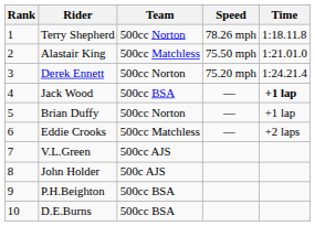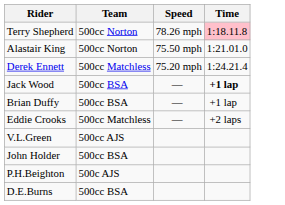 <table class="wikitable" style="font-size: 95%;">
 <tr style="background:#efefef;">
-<th>Rank</th>
 <th>Rider</th>
 <th>Team</th>
 <th>Speed</th>
 <th>Time</th>
 </tr>
 <tr>
-<td>1</td>
 <td> Terry Shepherd</td>
 <td>500cc <a href='#'>Norton</a></td>
 <td>78.26 mph</td>
-<td>1:18.11.8</td>
+<td style="background: pink;">1:18.11.8</td>
 </tr>
 <tr>
-<td>2</td>
 <td> Alastair King</td>
-<td>500cc <a href='#'>Matchless</a></td>
+<td>500cc Norton</td>
 <td>75.50 mph</td>
 <td>1:21.01.0</td>
 </tr>
 <tr>
-<td>3</td>
 <td> <a href='#'>Derek Ennett</a></td>
-<td>500cc Norton</td>
+<td>500cc <a href='#'>Matchless</a></td>
 <td>75.20 mph</td>
 <td>1:24.21.4</td>
 </tr>
 <tr>
-<td>4</td>
 <td> Jack Wood</td>
 <td>500cc <a href='#'>BSA</a></td>
 <td>      —</td>
 <td><strong> +1 lap</strong></td>
 </tr>
 <tr>
-<td>5</td>
 <td> Brian Duffy</td>
-<td>500cc  Norton</td>
+<td>500cc BSA</td>
 <td>      —</td>
 <td> +1 lap</td>
 </tr>
 <tr>
-<td>6</td>
 <td> Eddie Crooks</td>
 <td>500cc Matchless</td>
 <td>      —</td>
 <td> +2 laps</td>
 </tr>
 <tr>
-<td>7</td>
 <td> V.L.Green</td>
 <td>500cc AJS</td>
 <td></td>
 <td></td>
 </tr>
 <tr>
-<td>8</td>
 <td> John Holder</td>
+<td>500cc BSA</td>
+<td></td>
+<td></td>
+</tr>
+<tr>
+<td> P.H.Beighton</td>
 <td>500c AJS</td>
 <td></td>
 <td></td>
 </tr>
 <tr>
-<td>9</td>
-<td> P.H.Beighton</td>
-<td>500cc BSA</td>
-<td></td>
-<td></td>
-</tr>
-<tr>
-<td>10</td>
 <td> D.E.Burns</td>
 <td>500cc BSA</td>
 <td></td>
 <td></td>
 </tr>
 </table>
